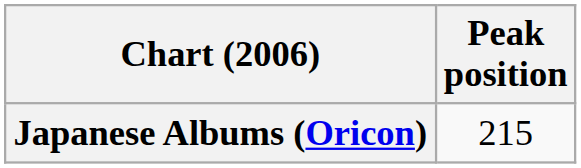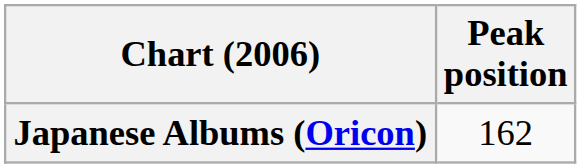 <table class="wikitable sortable plainrowheaders">
 <tr>
 <th>Chart (2006)</th>
 <th>Peak<br>position</th>
 </tr>
 <tr>
 <th scope="row">Japanese Albums (<a href='#'>Oricon</a>)</th>
-<td align="center">215</td>
+<td align="center">162</td>
 </tr>
 </table>
